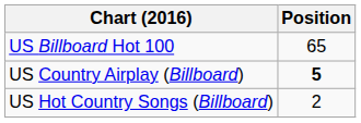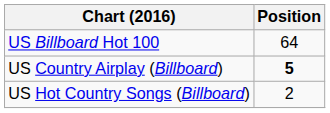 <table class="wikitable plainrowheaders sortable">
 <tr>
 <th>Chart (2016)</th>
 <th>Position</th>
 </tr>
 <tr>
 <td scope="row"><a href='#'>US <em>Billboard</em> Hot 100</a></td>
-<td style="text-align:center;">65</td>
+<td style="text-align:center;">64</td>
 </tr>
 <tr>
 <td>US <a href='#'>Country Airplay</a> (<em><a href='#'>Billboard</a></em>)</td>
 <td align="center"><strong>5</strong></td>
 </tr>
 <tr>
 <td>US <a href='#'>Hot Country Songs</a> (<em><a href='#'>Billboard</a></em>)</td>
 <td align="center">2</td>
 </tr>
 <tr>
 </tr>
 </table>
